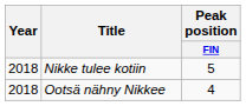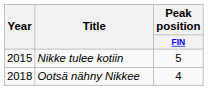 <table class="wikitable">
 <tr>
 <th align="center" rowspan="2" width="10">Year</th>
 <th align="center" rowspan="2" width="160">Title</th>
 <th align="center" colspan="1" width="20">Peak position</th>
 </tr>
 <tr>
 <th scope="col" style="width:3em;font-size:75%;"><a href='#'>FIN</a><br></th>
 </tr>
 <tr>
-<td>2018</td>
+<td>2015</td>
 <td><em>Nikke tulee kotiin</em></td>
 <td style="text-align:center;">5</td>
 </tr>
 <tr>
 <td>2018</td>
 <td><em>Ootsä nähny Nikkee</em></td>
 <td style="text-align:center;">4</td>
 </tr>
 </table>
